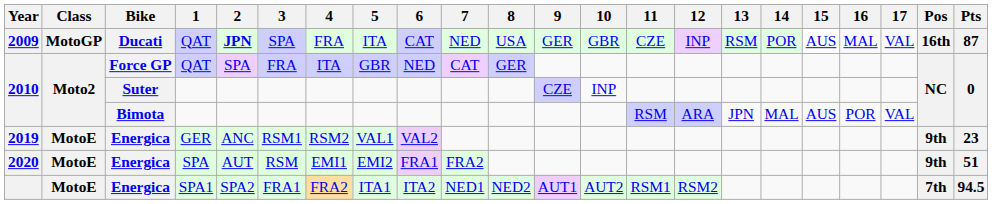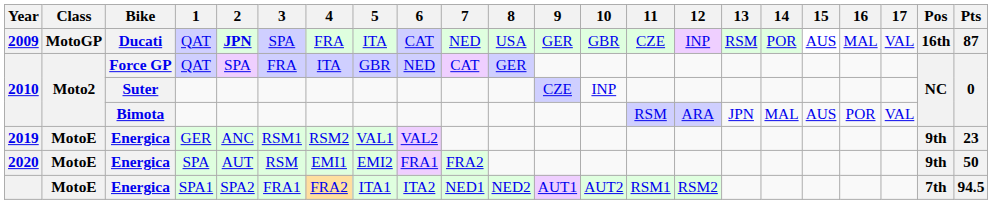 <table class="wikitable" style="text-align:center">
 <tr>
 <th>Year</th>
 <th>Class</th>
 <th>Bike</th>
 <th>1</th>
 <th>2</th>
 <th>3</th>
 <th>4</th>
 <th>5</th>
 <th>6</th>
 <th>7</th>
 <th>8</th>
 <th>9</th>
 <th>10</th>
 <th>11</th>
 <th>12</th>
 <th>13</th>
 <th>14</th>
 <th>15</th>
 <th>16</th>
 <th>17</th>
 <th>Pos</th>
 <th>Pts</th>
 </tr>
 <tr>
 <th align="left"><a href='#'>2009</a></th>
 <th align="left">MotoGP</th>
 <th align="left"><a href='#'>Ducati</a></th>
 <td style="background:#CFCFFF;"><a href='#'>QAT</a><br></td>
 <td style="background:#DFFFDF;"><strong><a href='#'>JPN</a><br></strong></td>
 <td style="background:#CFCFFF;"><a href='#'>SPA</a><br></td>
 <td style="background:#DFFFDF;"><a href='#'>FRA</a><br></td>
 <td style="background:#DFFFDF;"><a href='#'>ITA</a><br></td>
 <td style="background:#CFCFFF;"><a href='#'>CAT</a><br></td>
 <td style="background:#DFFFDF;"><a href='#'>NED</a><br></td>
 <td style="background:#DFFFDF;"><a href='#'>USA</a><br></td>
 <td style="background:#DFFFDF;"><a href='#'>GER</a><br></td>
 <td style="background:#DFFFDF;"><a href='#'>GBR</a><br></td>
 <td style="background:#DFFFDF;"><a href='#'>CZE</a><br></td>
 <td style="background:#EFCFFF;"><a href='#'>INP</a><br></td>
 <td style="background:#DFFFDF;"><a href='#'>RSM</a><br></td>
 <td style="background:#DFFFDF;"><a href='#'>POR</a><br></td>
 <td style="background:#FFFFFF;"><a href='#'>AUS</a><br></td>
 <td><a href='#'>MAL</a></td>
 <td><a href='#'>VAL</a></td>
 <th>16th</th>
 <th>87</th>
 </tr>
 <tr>
 <th align="left" rowspan=3><a href='#'>2010</a></th>
 <th align="left" rowspan=3>Moto2</th>
 <th align="left"><a href='#'>Force GP</a></th>
 <td style="background:#cfcfff;"><a href='#'>QAT</a><br></td>
 <td style="background:#EFCFFF;"><a href='#'>SPA</a><br></td>
 <td style="background:#cfcfff;"><a href='#'>FRA</a><br></td>
 <td style="background:#cfcfff;"><a href='#'>ITA</a><br></td>
 <td style="background:#cfcfff;"><a href='#'>GBR</a><br></td>
 <td style="background:#cfcfff;"><a href='#'>NED</a><br></td>
 <td style="background:#EFCFFF;"><a href='#'>CAT</a><br></td>
 <td style="background:#cfcfff;"><a href='#'>GER</a><br></td>
 <td></td>
 <td></td>
 <td></td>
 <td></td>
 <td></td>
 <td></td>
 <td></td>
 <td></td>
 <td></td>
 <th rowspan=3>NC</th>
 <th rowspan=3>0</th>
 </tr>
 <tr>
 <th align="left"><a href='#'>Suter</a></th>
 <td></td>
 <td></td>
 <td></td>
 <td></td>
 <td></td>
 <td></td>
 <td></td>
 <td></td>
 <td style="background:#cfcfff;"><a href='#'>CZE</a><br></td>
 <td><a href='#'>INP</a></td>
 <td></td>
 <td></td>
 <td></td>
 <td></td>
 <td></td>
 <td></td>
 <td></td>
 </tr>
 <tr>
 <th align="left"><a href='#'>Bimota</a></th>
 <td></td>
 <td></td>
 <td></td>
 <td></td>
 <td></td>
 <td></td>
 <td></td>
 <td></td>
 <td></td>
 <td></td>
 <td style="background:#cfcfff;"><a href='#'>RSM</a><br></td>
 <td style="background:#cfcfff;"><a href='#'>ARA</a><br></td>
 <td><a href='#'>JPN</a></td>
 <td><a href='#'>MAL</a></td>
 <td><a href='#'>AUS</a></td>
 <td><a href='#'>POR</a></td>
 <td><a href='#'>VAL</a></td>
 </tr>
 <tr>
 <th align="left"><a href='#'>2019</a></th>
 <th align="left">MotoE</th>
 <th align="left"><a href='#'>Energica</a></th>
 <td style="background:#dfffdf;"><a href='#'>GER</a><br></td>
 <td style="background:#dfffdf;"><a href='#'>ANC</a><br></td>
 <td style="background:#dfffdf;"><a href='#'>RSM1</a><br></td>
 <td style="background:#dfffdf;"><a href='#'>RSM2</a><br></td>
 <td style="background:#dfffdf;"><a href='#'>VAL1</a><br></td>
 <td style="background:#efcfff;"><a href='#'>VAL2</a><br></td>
 <td></td>
 <td></td>
 <td></td>
 <td></td>
 <td></td>
 <td></td>
 <td></td>
 <td></td>
 <td></td>
 <td></td>
 <td></td>
 <th>9th</th>
 <th>23</th>
 </tr>
 <tr>
 <th align="left"><a href='#'>2020</a></th>
 <th align="left">MotoE</th>
 <th align="left"><a href='#'>Energica</a></th>
 <td style="background:#dfffdf;"><a href='#'>SPA</a><br></td>
 <td style="background:#dfffdf;"><a href='#'>AUT</a><br></td>
 <td style="background:#dfffdf;"><a href='#'>RSM</a><br></td>
 <td style="background:#dfffdf;"><a href='#'>EMI1</a><br></td>
 <td style="background:#dfffdf;"><a href='#'>EMI2</a><br></td>
 <td style="background:#efcfff;"><a href='#'>FRA1</a><br></td>
 <td style="background:#dfffdf;"><a href='#'>FRA2</a><br></td>
 <td></td>
 <td></td>
 <td></td>
 <td></td>
 <td></td>
 <td></td>
 <td></td>
 <td></td>
 <td></td>
 <td></td>
 <th>9th</th>
-<th>51</th>
+<th>50</th>
 </tr>
 <tr>
 <th align="left"></th>
 <th align="left">MotoE</th>
 <th align="left"><a href='#'>Energica</a></th>
 <td style="background:#dfffdf;"><a href='#'>SPA1</a><br></td>
 <td style="background:#dfffdf;"><a href='#'>SPA2</a><br></td>
 <td style="background:#dfffdf;"><a href='#'>FRA1</a><br></td>
 <td style="background:#ffdf9f;"><a href='#'>FRA2</a><br></td>
 <td style="background:#dfffdf;"><a href='#'>ITA1</a><br></td>
 <td style="background:#dfffdf;"><a href='#'>ITA2</a><br></td>
 <td style="background:#dfffdf;"><a href='#'>NED1</a><br></td>
 <td style="background:#dfffdf;"><a href='#'>NED2</a><br></td>
 <td style="background:#efcfff;"><a href='#'>AUT1</a><br></td>
 <td style="background:#dfffdf;"><a href='#'>AUT2</a><br></td>
 <td style="background:#dfffdf;"><a href='#'>RSM1</a><br></td>
 <td style="background:#dfffdf;"><a href='#'>RSM2</a><br></td>
 <td></td>
 <td></td>
 <td></td>
 <td></td>
 <td></td>
 <th>7th</th>
 <th>94.5</th>
 </tr>
 </table>
